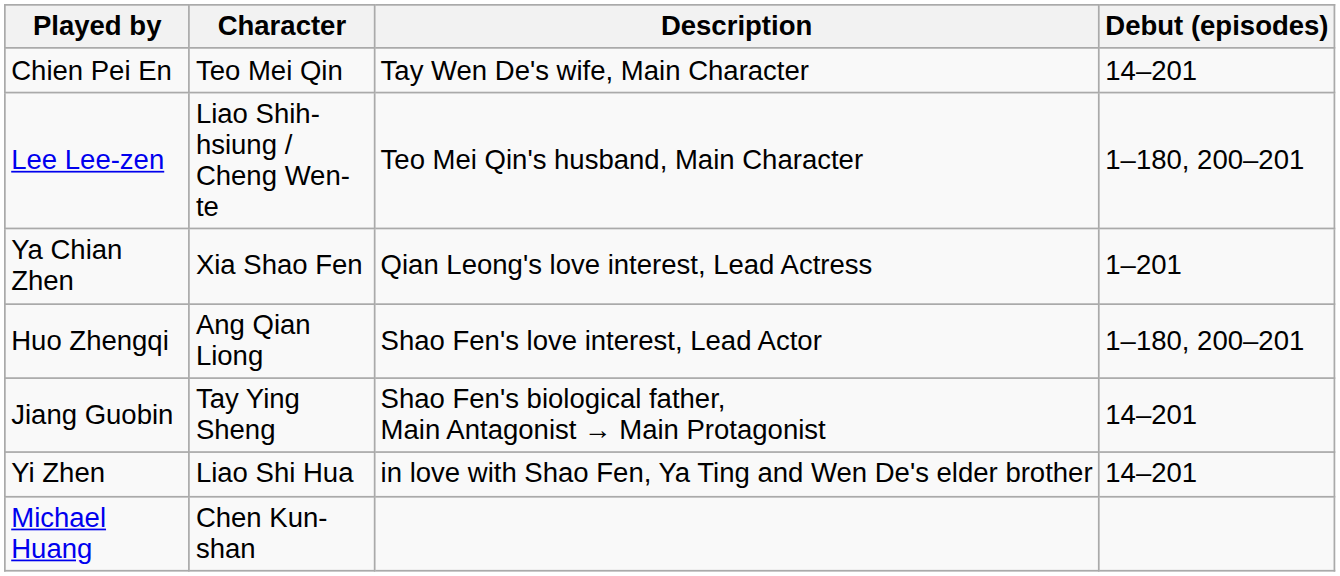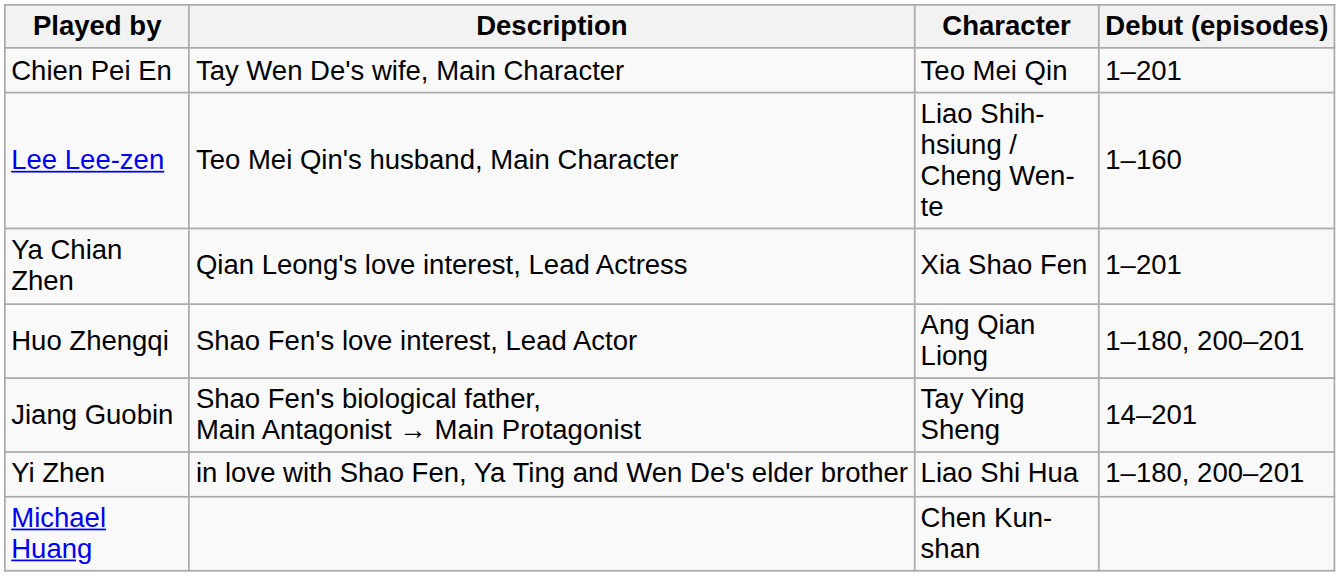 <table class="wikitable">
 <tr>
 <th width="100px">Played by</th>
+<th>Description</th>
 <th width="100px">Character</th>
-<th>Description</th>
 <th>Debut (episodes)</th>
 </tr>
 <tr>
 <td>Chien Pei En</td>
+<td>Tay Wen De's wife, Main Character</td>
 <td>Teo Mei Qin</td>
-<td>Tay Wen De's wife, Main Character</td>
-<td>14–201</td>
+<td>1–201</td>
 </tr>
 <tr>
 <td><a href='#'>Lee Lee-zen</a></td>
+<td>Teo Mei Qin's husband, Main Character</td>
 <td>Liao Shih-hsiung / Cheng Wen-te</td>
-<td>Teo Mei Qin's husband, Main Character</td>
-<td>1–180, 200–201</td>
+<td>1–160</td>
 </tr>
 <tr>
 <td>Ya Chian Zhen</td>
+<td>Qian Leong's love interest, Lead Actress</td>
 <td>Xia Shao Fen</td>
-<td>Qian Leong's love interest, Lead Actress</td>
 <td>1–201</td>
 </tr>
 <tr>
 <td>Huo Zhengqi</td>
+<td>Shao Fen's love interest, Lead Actor</td>
 <td>Ang Qian Liong</td>
-<td>Shao Fen's love interest, Lead Actor</td>
 <td>1–180, 200–201</td>
 </tr>
 <tr>
 <td>Jiang Guobin</td>
+<td>Shao Fen's biological father, <br>Main Antagonist → Main Protagonist</td>
 <td>Tay Ying Sheng</td>
-<td>Shao Fen's biological father, <br>Main Antagonist → Main Protagonist</td>
 <td>14–201</td>
 </tr>
 <tr>
 <td>Yi Zhen</td>
+<td>in love with Shao Fen, Ya Ting and Wen De's elder brother</td>
 <td>Liao Shi Hua</td>
-<td>in love with Shao Fen, Ya Ting and Wen De's elder brother</td>
-<td>14–201</td>
+<td>1–180, 200–201</td>
 </tr>
 <tr>
 <td><a href='#'>Michael Huang</a></td>
+<td></td>
 <td>Chen Kun-shan</td>
-<td></td>
 <td></td>
 </tr>
 </table>
